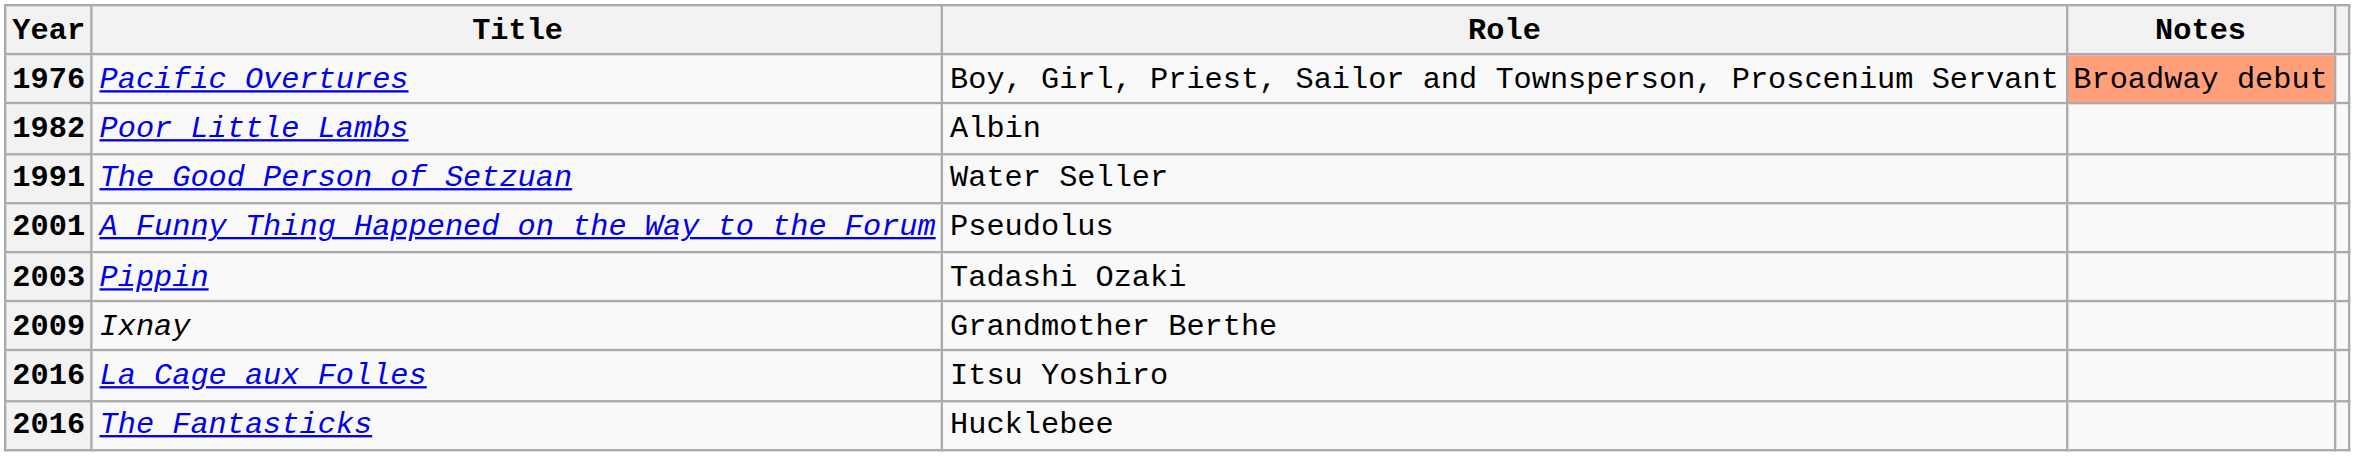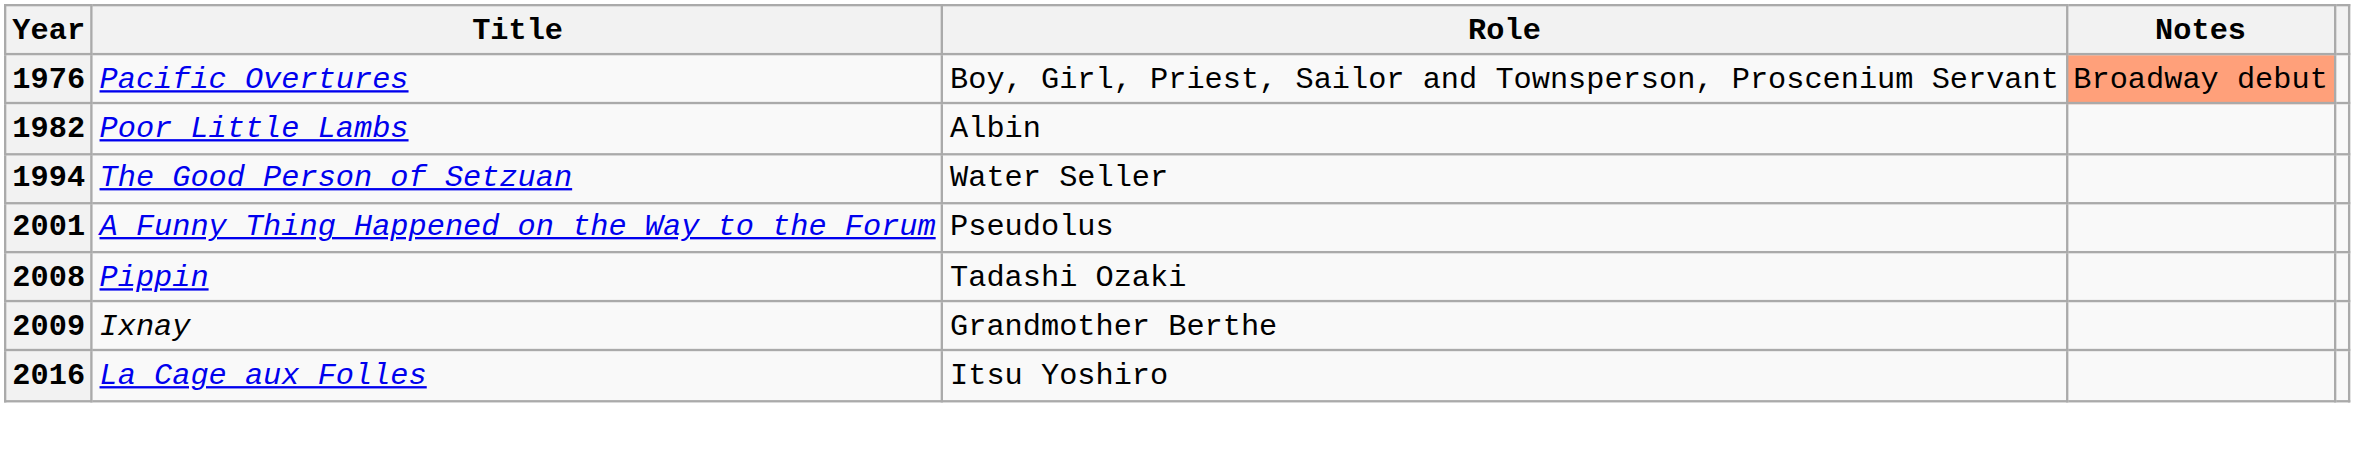 <table class="wikitable plainrowheaders sortable">
 <tr>
 <th scope="col">Year</th>
 <th scope="col">Title</th>
 <th scope="col">Role</th>
 <th scope="col" class="unsortable">Notes</th>
 <th scope="col" class="unsortable"></th>
 </tr>
 <tr>
 <th scope="row">1976</th>
 <td><em><a href='#'>Pacific Overtures</a></em></td>
 <td>Boy, Girl, Priest, Sailor and Townsperson, Proscenium Servant</td>
 <td style="background: lightsalmon;">Broadway debut</td>
 <td></td>
 </tr>
 <tr>
 <th scope="row">1982</th>
 <td><em><a href='#'>Poor Little Lambs</a></em></td>
 <td>Albin</td>
 <td></td>
 <td></td>
 </tr>
 <tr>
-<th scope="row">1991</th>
+<th scope="row">1994</th>
 <td><a href='#'><em>The Good Person of Setzuan</em></a></td>
 <td>Water Seller</td>
 <td></td>
 <td></td>
 </tr>
 <tr>
 <th scope="row">2001</th>
 <td><em><a href='#'>A Funny Thing Happened on the Way to the Forum</a></em></td>
 <td>Pseudolus</td>
 <td></td>
 <td></td>
 </tr>
 <tr>
-<th scope="row">2003</th>
+<th scope="row">2008</th>
 <td><a href='#'><em>Pippin</em></a></td>
 <td>Tadashi Ozaki</td>
 <td></td>
 <td></td>
 </tr>
 <tr>
 <th scope="row">2009</th>
 <td><em>Ixnay</em></td>
 <td>Grandmother Berthe</td>
 <td></td>
 <td></td>
 </tr>
 <tr>
 <th scope="row">2016</th>
 <td><a href='#'><em>La Cage aux Folles</em></a></td>
 <td>Itsu Yoshiro</td>
 <td></td>
 <td></td>
 </tr>
-<tr>
-<th scope="row">2016</th>
-<td><em><a href='#'>The Fantasticks</a></em></td>
-<td>Hucklebee</td>
-<td></td>
-<td></td>
-</tr>
 </table>
